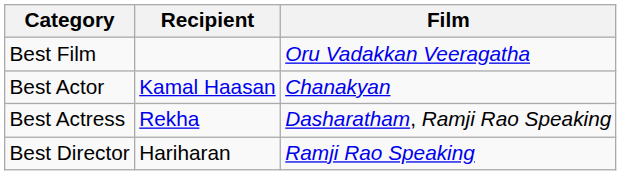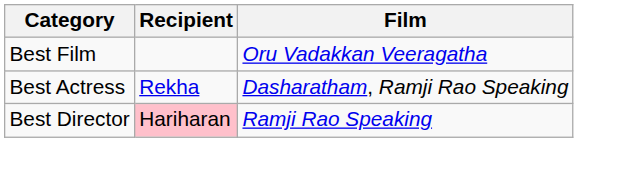 <table class="wikitable">
 <tr>
 <th>Category</th>
 <th>Recipient</th>
 <th>Film</th>
 </tr>
 <tr>
 <td>Best Film</td>
 <td></td>
 <td><em><a href='#'>Oru Vadakkan Veeragatha</a></em></td>
 </tr>
 <tr>
-<td>Best Actor</td>
-<td><a href='#'>Kamal Haasan</a></td>
-<td><em><a href='#'>Chanakyan</a></em></td>
-</tr>
-<tr>
 <td>Best Actress</td>
 <td><a href='#'>Rekha</a></td>
 <td><em><a href='#'>Dasharatham</a></em>, <em>Ramji Rao Speaking</em></td>
 </tr>
 <tr>
 <td>Best Director</td>
-<td>Hariharan</td>
+<td style="background: pink;">Hariharan</td>
 <td><em><a href='#'>Ramji Rao Speaking</a></em></td>
 </tr>
 </table>
